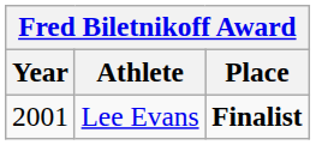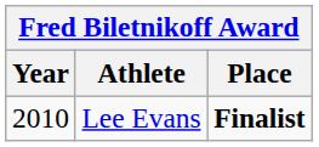 <table class="wikitable">
 <tr>
 <th colspan=3><strong><a href='#'>Fred Biletnikoff Award</a></strong></th>
 </tr>
 <tr>
 <th>Year</th>
 <th>Athlete</th>
 <th>Place</th>
 </tr>
 <tr>
-<td>2001</td>
+<td>2010</td>
 <td><a href='#'>Lee Evans</a></td>
 <td><strong>Finalist</strong></td>
 </tr>
 </table>
